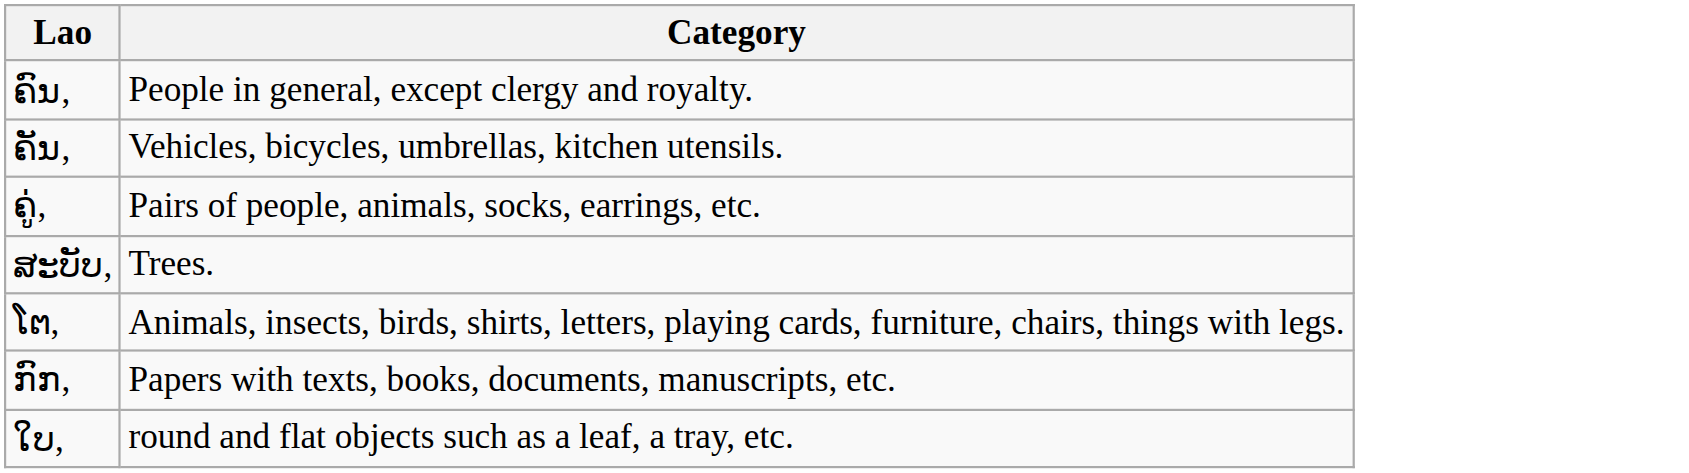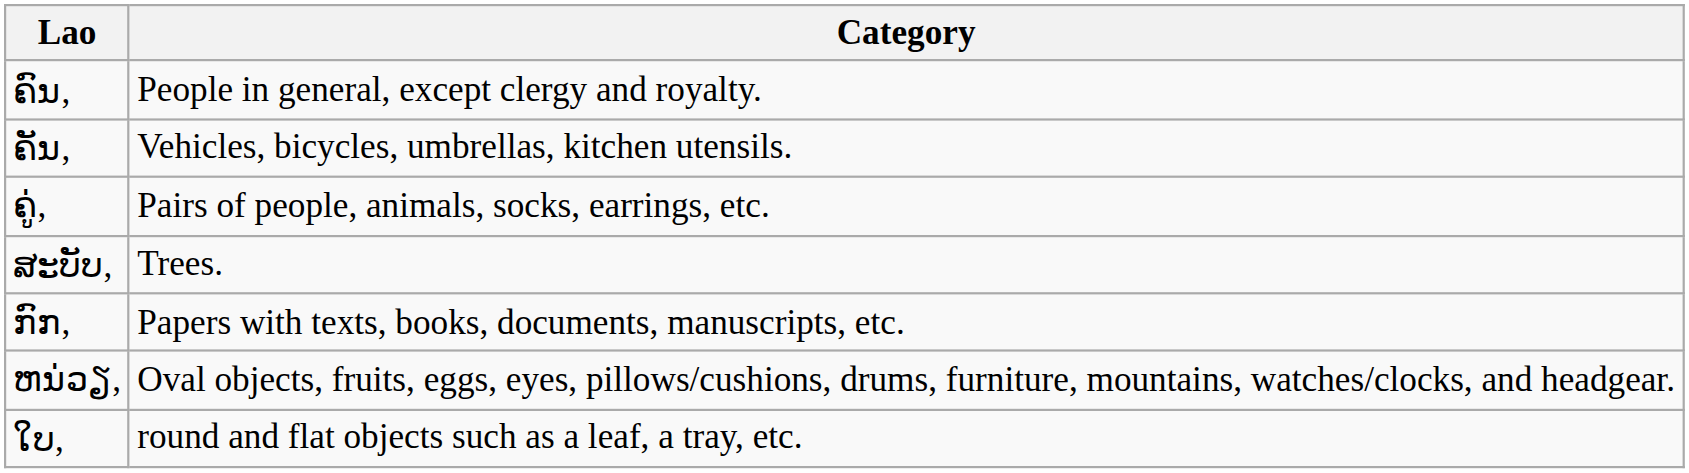 <table class="wikitable">
 <tr>
 <th>Lao</th>
 <th>Category</th>
 </tr>
 <tr>
 <td>ຄົນ,  </td>
 <td>People in general, except clergy and royalty.</td>
 </tr>
 <tr>
 <td>ຄັນ,  </td>
 <td>Vehicles, bicycles, umbrellas, kitchen utensils.</td>
 </tr>
 <tr>
 <td>ຄູ່,  </td>
 <td>Pairs of people, animals, socks, earrings, etc.</td>
 </tr>
 <tr>
 <td>ສະບັບ,  </td>
 <td>Trees.</td>
 </tr>
 <tr>
-<td>ໂຕ,  </td>
-<td>Animals, insects, birds, shirts, letters, playing cards, furniture, chairs, things with legs.</td>
+<td>ກົກ,  </td>
+<td>Papers with texts, books, documents, manuscripts, etc.</td>
 </tr>
 <tr>
-<td>ກົກ,  </td>
-<td>Papers with texts, books, documents, manuscripts, etc.</td>
+<td>ຫນ່ວຽ,  </td>
+<td>Oval objects, fruits, eggs, eyes, pillows/cushions, drums, furniture, mountains, watches/clocks, and headgear.</td>
 </tr>
 <tr>
 <td>ໃບ,  </td>
 <td>round and flat objects such as a leaf, a tray, etc.</td>
 </tr>
 </table>
